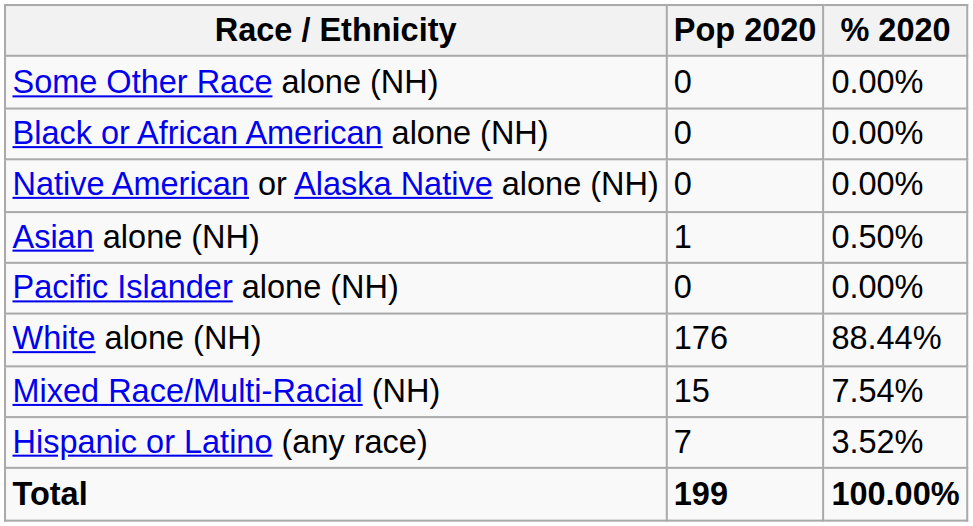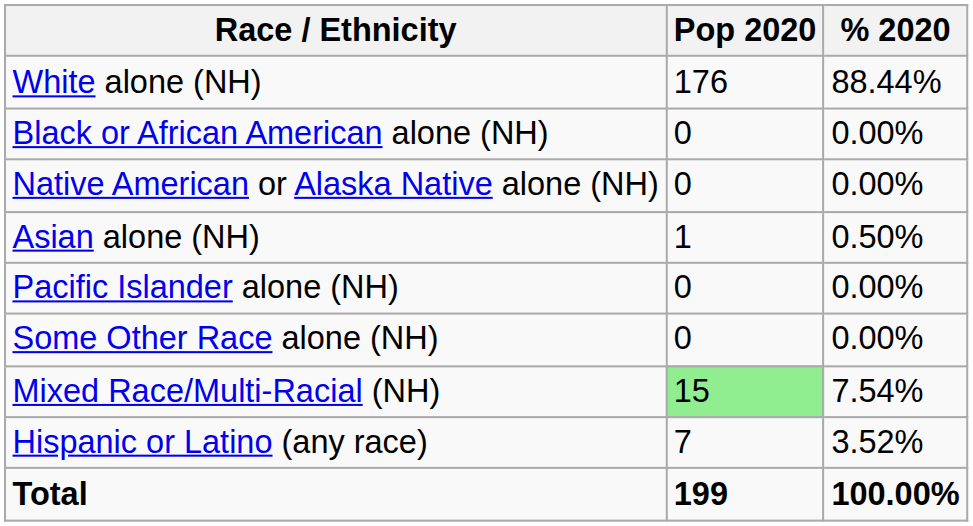 <table class="wikitable">
 <tr>
 <th>Race / Ethnicity</th>
 <th>Pop 2020</th>
 <th>% 2020</th>
 </tr>
 <tr>
-<td><a href='#'>Some Other Race</a> alone (NH)</td>
-<td>0</td>
-<td>0.00%</td>
+<td><a href='#'>White</a> alone (NH)</td>
+<td>176</td>
+<td>88.44%</td>
 </tr>
 <tr>
 <td><a href='#'>Black or African American</a> alone (NH)</td>
 <td>0</td>
 <td>0.00%</td>
 </tr>
 <tr>
 <td><a href='#'>Native American</a> or <a href='#'>Alaska Native</a> alone (NH)</td>
 <td>0</td>
 <td>0.00%</td>
 </tr>
 <tr>
 <td><a href='#'>Asian</a> alone (NH)</td>
 <td>1</td>
 <td>0.50%</td>
 </tr>
 <tr>
 <td><a href='#'>Pacific Islander</a> alone (NH)</td>
 <td>0</td>
 <td>0.00%</td>
 </tr>
 <tr>
-<td><a href='#'>White</a> alone (NH)</td>
-<td>176</td>
-<td>88.44%</td>
+<td><a href='#'>Some Other Race</a> alone (NH)</td>
+<td>0</td>
+<td>0.00%</td>
 </tr>
 <tr>
 <td><a href='#'>Mixed Race/Multi-Racial</a> (NH)</td>
-<td>15</td>
+<td style="background: lightgreen;">15</td>
 <td>7.54%</td>
 </tr>
 <tr>
 <td><a href='#'>Hispanic or Latino</a> (any race)</td>
 <td>7</td>
 <td>3.52%</td>
 </tr>
 <tr>
 <td><strong>Total</strong></td>
 <td><strong>199</strong></td>
 <td><strong>100.00%</strong></td>
 </tr>
 </table>
